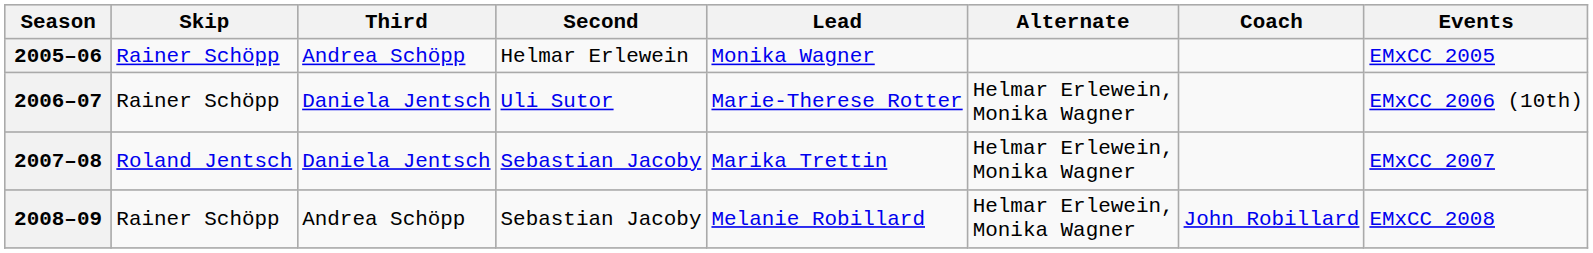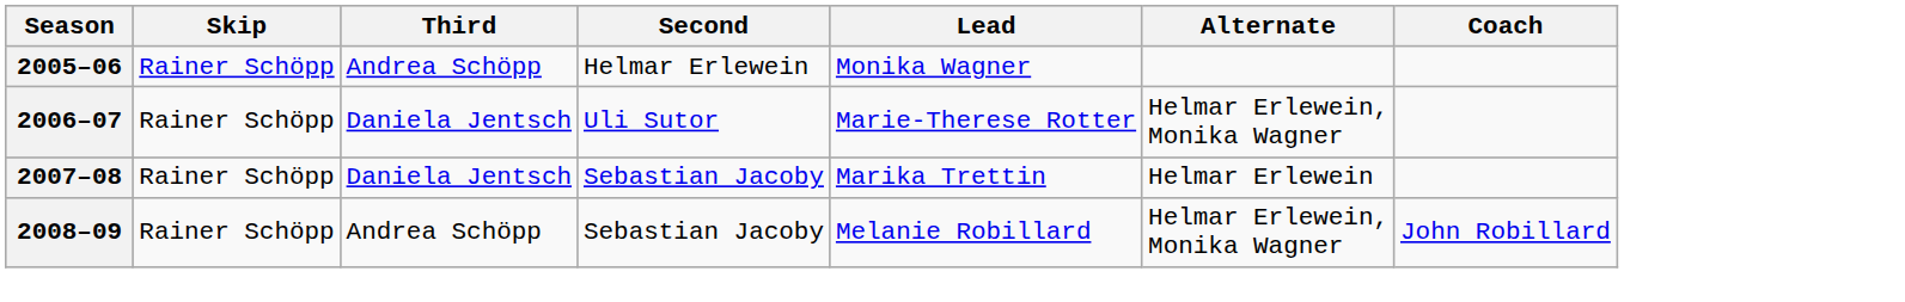 <table class="wikitable">
 <tr>
 <th scope="col" width=60>Season</th>
 <th scope="col">Skip</th>
 <th scope="col">Third</th>
 <th scope="col">Second</th>
 <th scope="col">Lead</th>
 <th scope="col">Alternate</th>
 <th scope="col">Coach</th>
-<th scope="col">Events</th>
 </tr>
 <tr>
 <th scope="row">2005–06</th>
 <td><a href='#'>Rainer Schöpp</a></td>
 <td><a href='#'>Andrea Schöpp</a></td>
 <td>Helmar Erlewein</td>
 <td><a href='#'>Monika Wagner</a></td>
 <td></td>
 <td></td>
-<td><a href='#'>EMxCC 2005</a> </td>
 </tr>
 <tr>
 <th scope="row">2006–07</th>
 <td>Rainer Schöpp</td>
 <td><a href='#'>Daniela Jentsch</a></td>
 <td><a href='#'>Uli Sutor</a></td>
 <td><a href='#'>Marie-Therese Rotter</a></td>
 <td>Helmar Erlewein,<br>Monika Wagner</td>
 <td></td>
-<td><a href='#'>EMxCC 2006</a> (10th)</td>
 </tr>
 <tr>
 <th scope="row">2007–08</th>
-<td><a href='#'>Roland Jentsch</a></td>
+<td>Rainer Schöpp</td>
 <td><a href='#'>Daniela Jentsch</a></td>
 <td><a href='#'>Sebastian Jacoby</a></td>
 <td><a href='#'>Marika Trettin</a></td>
-<td>Helmar Erlewein,<br>Monika Wagner</td>
+<td>Helmar Erlewein</td>
 <td></td>
-<td><a href='#'>EMxCC 2007</a> </td>
 </tr>
 <tr>
 <th scope="row">2008–09</th>
 <td>Rainer Schöpp</td>
 <td>Andrea Schöpp</td>
 <td>Sebastian Jacoby</td>
 <td><a href='#'>Melanie Robillard</a></td>
 <td>Helmar Erlewein,<br>Monika Wagner</td>
 <td><a href='#'>John Robillard</a></td>
-<td><a href='#'>EMxCC 2008</a> </td>
 </tr>
 </table>
